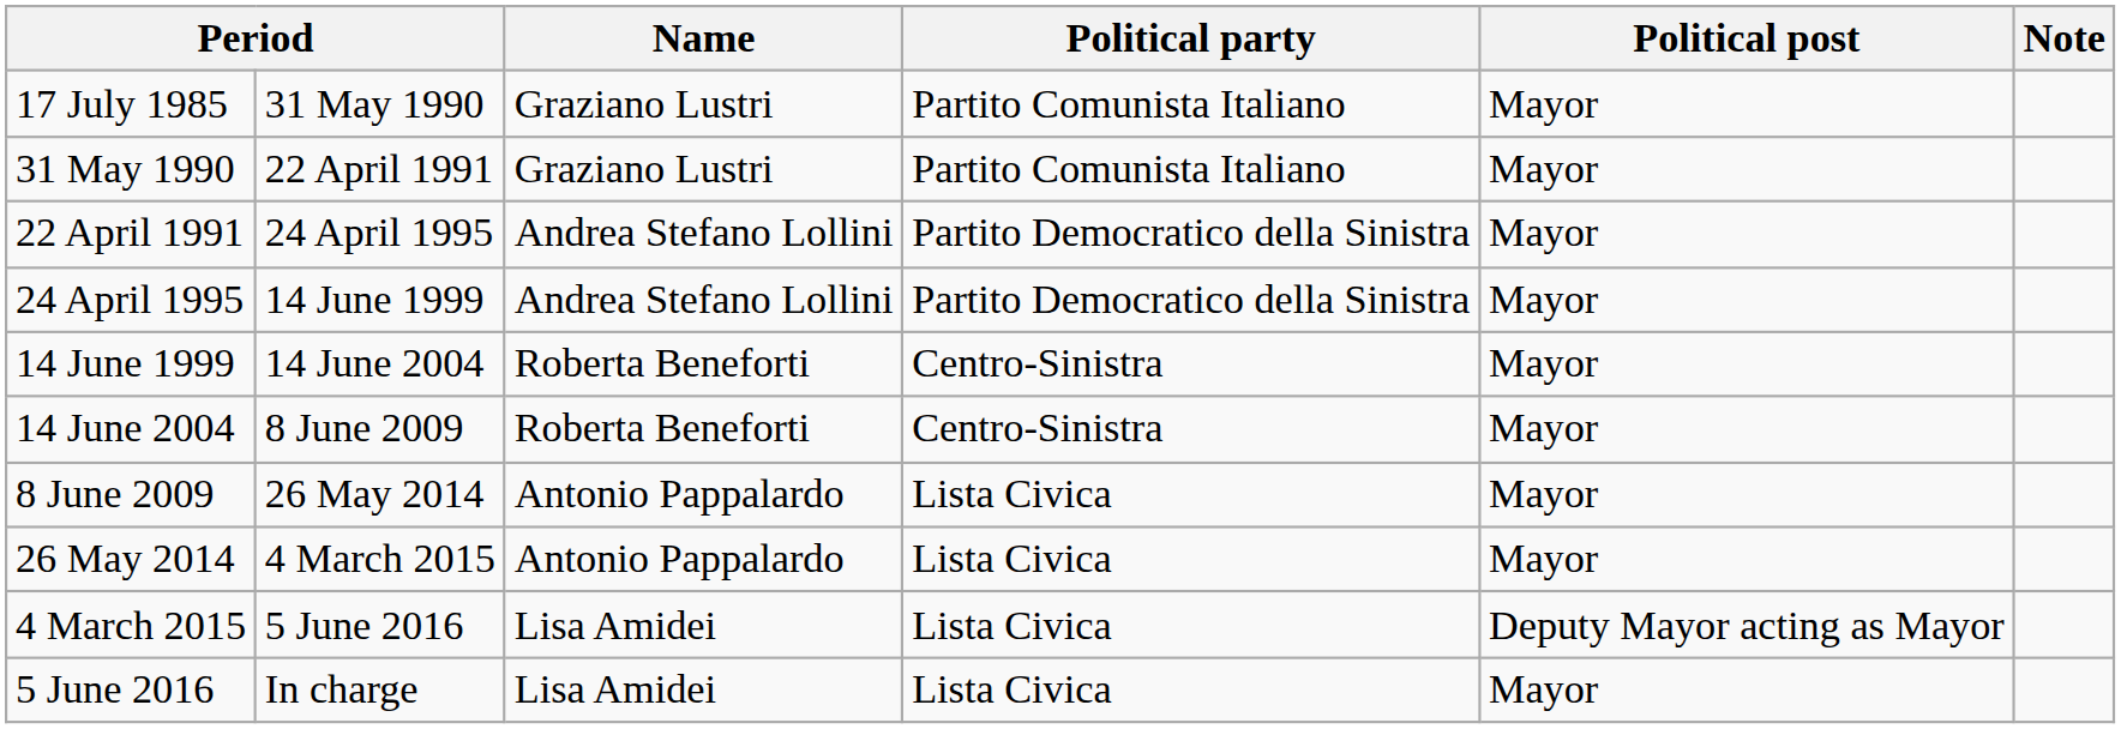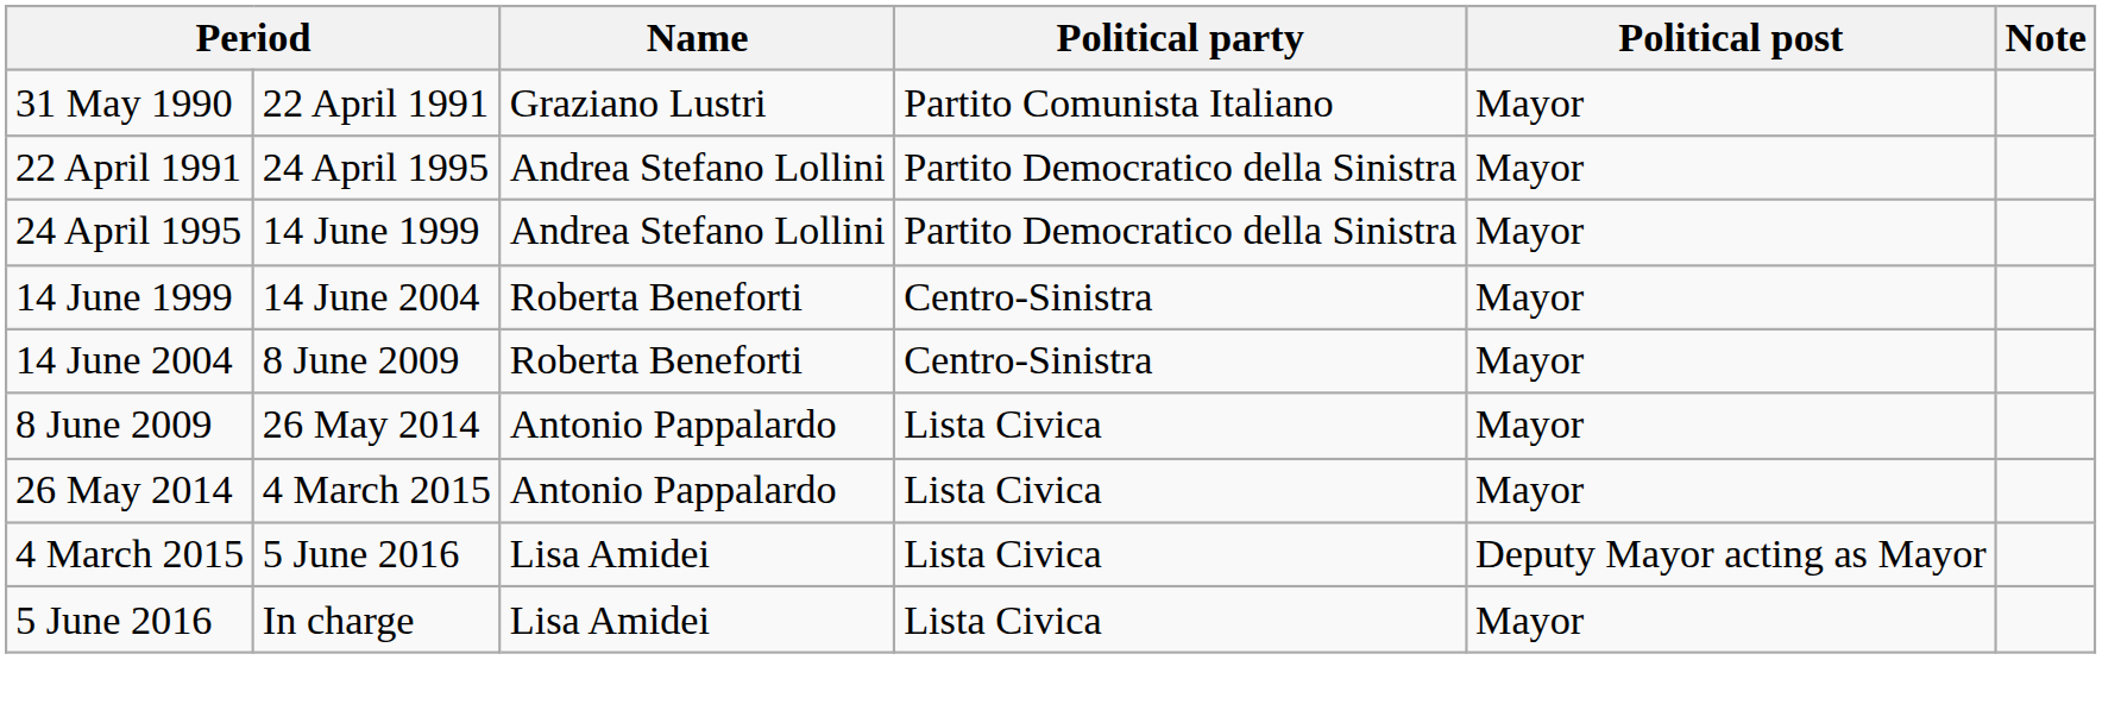 <table class="wikitable">
 <tr>
 <th colspan="2">Period</th>
 <th>Name</th>
 <th>Political party</th>
 <th>Political post</th>
 <th>Note</th>
-</tr>
-<tr>
-<td>17 July 1985</td>
-<td>31 May 1990</td>
-<td>Graziano Lustri</td>
-<td>Partito Comunista Italiano</td>
-<td>Mayor</td>
-<td></td>
 </tr>
 <tr>
 <td>31 May 1990</td>
 <td>22 April 1991</td>
 <td>Graziano Lustri</td>
 <td>Partito Comunista Italiano</td>
 <td>Mayor</td>
 <td></td>
 </tr>
 <tr>
 <td>22 April 1991</td>
 <td>24 April 1995</td>
 <td>Andrea Stefano Lollini</td>
 <td>Partito Democratico della Sinistra</td>
 <td>Mayor</td>
 <td></td>
 </tr>
 <tr>
 <td>24 April 1995</td>
 <td>14 June 1999</td>
 <td>Andrea Stefano Lollini</td>
 <td>Partito Democratico della Sinistra</td>
 <td>Mayor</td>
 <td></td>
 </tr>
 <tr>
 <td>14 June 1999</td>
 <td>14 June 2004</td>
 <td>Roberta Beneforti</td>
 <td>Centro-Sinistra</td>
 <td>Mayor</td>
 <td></td>
 </tr>
 <tr>
 <td>14 June 2004</td>
 <td>8 June 2009</td>
 <td>Roberta Beneforti</td>
 <td>Centro-Sinistra</td>
 <td>Mayor</td>
 <td></td>
 </tr>
 <tr>
 <td>8 June 2009</td>
 <td>26 May 2014</td>
 <td>Antonio Pappalardo</td>
 <td>Lista Civica</td>
 <td>Mayor</td>
 <td></td>
 </tr>
 <tr>
 <td>26 May 2014</td>
 <td>4 March 2015</td>
 <td>Antonio Pappalardo</td>
 <td>Lista Civica</td>
 <td>Mayor</td>
 <td></td>
 </tr>
 <tr>
 <td>4 March 2015</td>
 <td>5 June 2016</td>
 <td>Lisa Amidei</td>
 <td>Lista Civica</td>
 <td>Deputy Mayor acting as Mayor</td>
 <td></td>
 </tr>
 <tr>
 <td>5 June 2016</td>
 <td>In charge</td>
 <td>Lisa Amidei</td>
 <td>Lista Civica</td>
 <td>Mayor</td>
 <td></td>
 </tr>
 </table>
